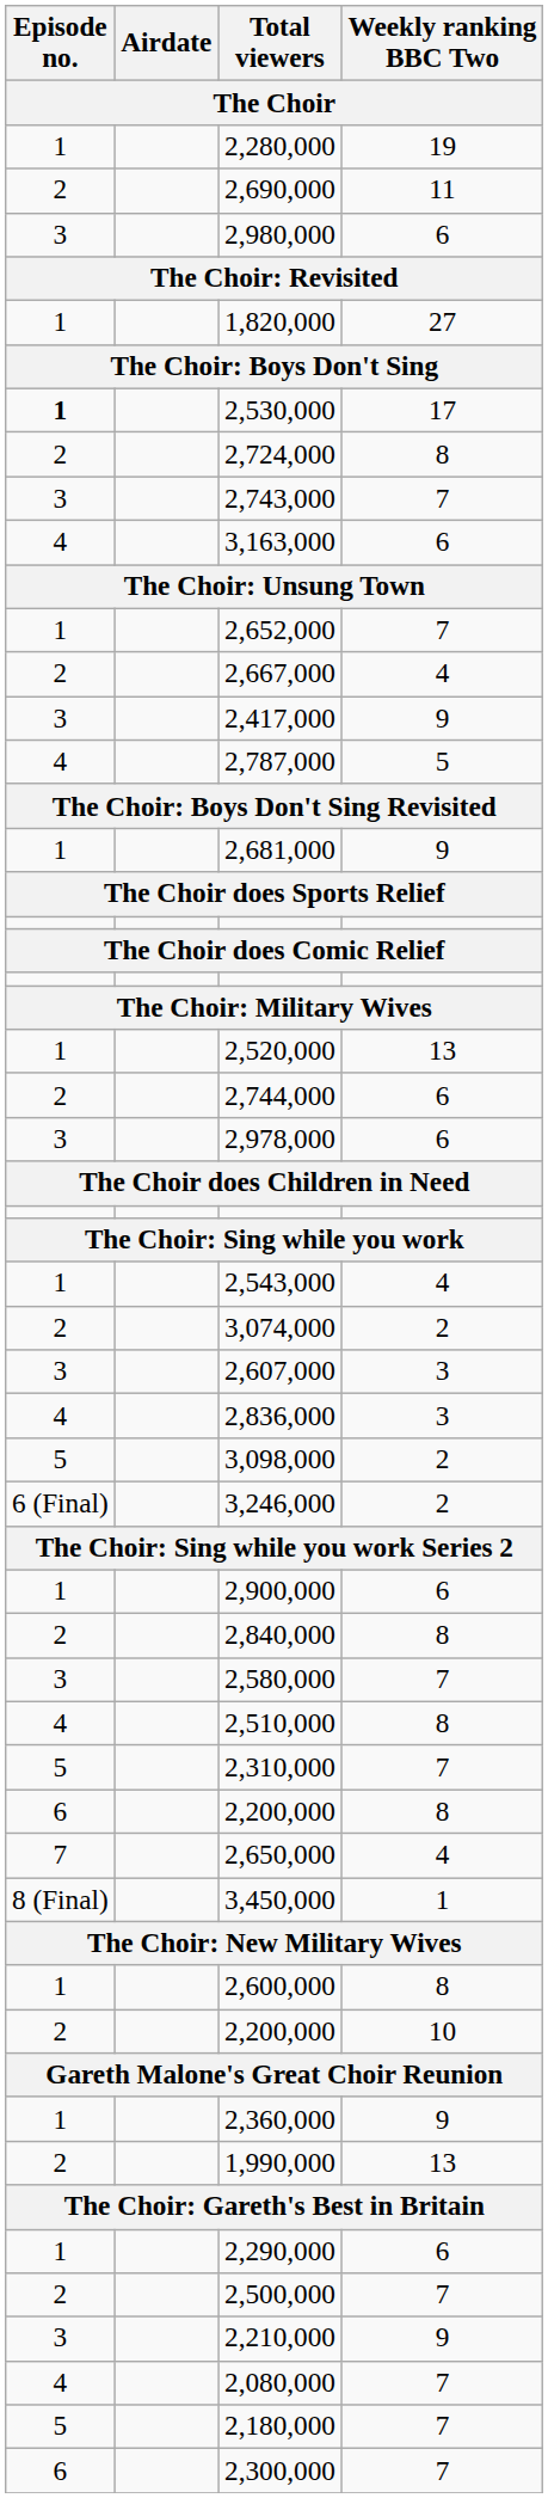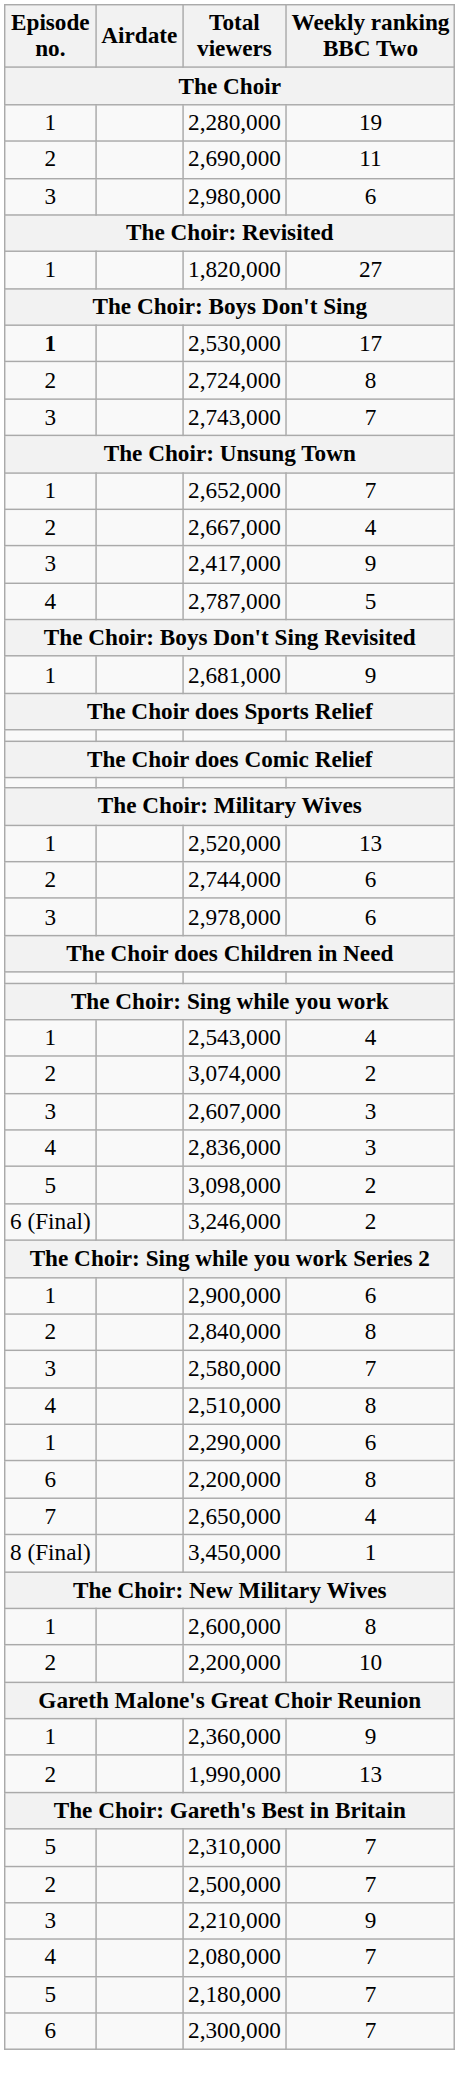 <table class="wikitable" style="text-align:center;">
 <tr>
 <th>Episode<br>no.</th>
 <th>Airdate</th>
 <th>Total<br>viewers</th>
 <th>Weekly ranking<br>BBC Two</th>
 </tr>
 <tr>
 <th colspan=4><strong>The Choir</strong></th>
 </tr>
 <tr>
 <td>1</td>
 <td></td>
 <td>2,280,000</td>
 <td>19</td>
 </tr>
 <tr>
 <td>2</td>
 <td></td>
 <td>2,690,000</td>
 <td>11</td>
 </tr>
 <tr>
 <td>3</td>
 <td></td>
 <td>2,980,000</td>
 <td>6</td>
 </tr>
 <tr>
 <th colspan=4><strong>The Choir: Revisited</strong></th>
 </tr>
 <tr>
 <td>1</td>
 <td></td>
 <td>1,820,000</td>
 <td>27</td>
 </tr>
 <tr>
 <th colspan=4><strong>The Choir: Boys Don't Sing</strong></th>
 </tr>
 <tr>
 <td><strong>1</strong></td>
 <td></td>
 <td>2,530,000</td>
 <td>17</td>
 </tr>
 <tr>
 <td>2</td>
 <td></td>
 <td>2,724,000</td>
 <td>8</td>
 </tr>
 <tr>
 <td>3</td>
 <td></td>
 <td>2,743,000</td>
 <td>7</td>
-</tr>
-<tr>
-<td>4</td>
-<td></td>
-<td>3,163,000</td>
-<td>6</td>
 </tr>
 <tr>
 <th colspan=4><strong>The Choir: Unsung Town</strong></th>
 </tr>
 <tr>
 <td>1</td>
 <td></td>
 <td>2,652,000</td>
 <td>7</td>
 </tr>
 <tr>
 <td>2</td>
 <td></td>
 <td>2,667,000</td>
 <td>4</td>
 </tr>
 <tr>
 <td>3</td>
 <td></td>
 <td>2,417,000</td>
 <td>9</td>
 </tr>
 <tr>
 <td>4</td>
 <td></td>
 <td>2,787,000</td>
 <td>5</td>
 </tr>
 <tr>
 <th colspan=4><strong>The Choir: Boys Don't Sing Revisited</strong></th>
 </tr>
 <tr>
 <td>1</td>
 <td></td>
 <td>2,681,000</td>
 <td>9</td>
 </tr>
 <tr>
 <th colspan=4><strong>The Choir does Sports Relief</strong></th>
 </tr>
 <tr>
 <td></td>
 <td></td>
 <td></td>
 <td></td>
 </tr>
 <tr>
 <th colspan=4><strong>The Choir does Comic Relief</strong></th>
 </tr>
 <tr>
 <td></td>
 <td></td>
 <td></td>
 <td></td>
 </tr>
 <tr>
 <th colspan=4><strong>The Choir: Military Wives</strong></th>
 </tr>
 <tr>
 <td>1</td>
 <td></td>
 <td>2,520,000</td>
 <td>13</td>
 </tr>
 <tr>
 <td>2</td>
 <td></td>
 <td>2,744,000</td>
 <td>6</td>
 </tr>
 <tr>
 <td>3</td>
 <td></td>
 <td>2,978,000</td>
 <td>6</td>
 </tr>
 <tr>
 <th colspan=4><strong>The Choir does Children in Need</strong></th>
 </tr>
 <tr>
 <td></td>
 <td></td>
 <td></td>
 <td></td>
 </tr>
 <tr>
 <th colspan=4><strong>The Choir: Sing while you work</strong></th>
 </tr>
 <tr>
 <td>1</td>
 <td></td>
 <td>2,543,000</td>
 <td>4</td>
 </tr>
 <tr>
 <td>2</td>
 <td></td>
 <td>3,074,000</td>
 <td>2</td>
 </tr>
 <tr>
 <td>3</td>
 <td></td>
 <td>2,607,000</td>
 <td>3</td>
 </tr>
 <tr>
 <td>4</td>
 <td></td>
 <td>2,836,000</td>
 <td>3</td>
 </tr>
 <tr>
 <td>5</td>
 <td></td>
 <td>3,098,000</td>
 <td>2</td>
 </tr>
 <tr>
 <td>6 (Final)</td>
 <td></td>
 <td>3,246,000</td>
 <td>2</td>
 </tr>
 <tr>
 <th colspan=4><strong>The Choir: Sing while you work Series 2 </strong></th>
 </tr>
 <tr>
 <td>1</td>
 <td></td>
 <td>2,900,000</td>
 <td>6</td>
 </tr>
 <tr>
 <td>2</td>
 <td></td>
 <td>2,840,000</td>
 <td>8</td>
 </tr>
 <tr>
 <td>3</td>
 <td></td>
 <td>2,580,000</td>
 <td>7</td>
 </tr>
 <tr>
 <td>4</td>
 <td></td>
 <td>2,510,000</td>
 <td>8</td>
 </tr>
 <tr>
-<td>5</td>
+<td>1</td>
 <td></td>
-<td>2,310,000</td>
-<td>7</td>
+<td>2,290,000</td>
+<td>6</td>
 </tr>
 <tr>
 <td>6</td>
 <td></td>
 <td>2,200,000</td>
 <td>8</td>
 </tr>
 <tr>
 <td>7</td>
 <td></td>
 <td>2,650,000</td>
 <td>4</td>
 </tr>
 <tr>
 <td>8 (Final)</td>
 <td></td>
 <td>3,450,000</td>
 <td>1</td>
 </tr>
 <tr>
 <th colspan=4><strong>The Choir: New Military Wives</strong></th>
 </tr>
 <tr>
 <td>1</td>
 <td></td>
 <td>2,600,000</td>
 <td>8</td>
 </tr>
 <tr>
 <td>2</td>
 <td></td>
 <td>2,200,000</td>
 <td>10</td>
 </tr>
 <tr>
 <th colspan=4><strong>Gareth Malone's Great Choir Reunion</strong></th>
 </tr>
 <tr>
 <td>1</td>
 <td></td>
 <td>2,360,000</td>
 <td>9</td>
 </tr>
 <tr>
 <td>2</td>
 <td></td>
 <td>1,990,000</td>
 <td>13</td>
 </tr>
 <tr>
 <th colspan=4><strong>The Choir: Gareth's Best in Britain </strong></th>
 </tr>
 <tr>
-<td>1</td>
+<td>5</td>
 <td></td>
-<td>2,290,000</td>
-<td>6</td>
+<td>2,310,000</td>
+<td>7</td>
 </tr>
 <tr>
 <td>2</td>
 <td></td>
 <td>2,500,000</td>
 <td>7</td>
 </tr>
 <tr>
 <td>3</td>
 <td></td>
 <td>2,210,000</td>
 <td>9</td>
 </tr>
 <tr>
 <td>4</td>
 <td></td>
 <td>2,080,000</td>
 <td>7</td>
 </tr>
 <tr>
 <td>5</td>
 <td></td>
 <td>2,180,000</td>
 <td>7</td>
 </tr>
 <tr>
 <td>6</td>
 <td></td>
 <td>2,300,000</td>
 <td>7</td>
 </tr>
 </table>
